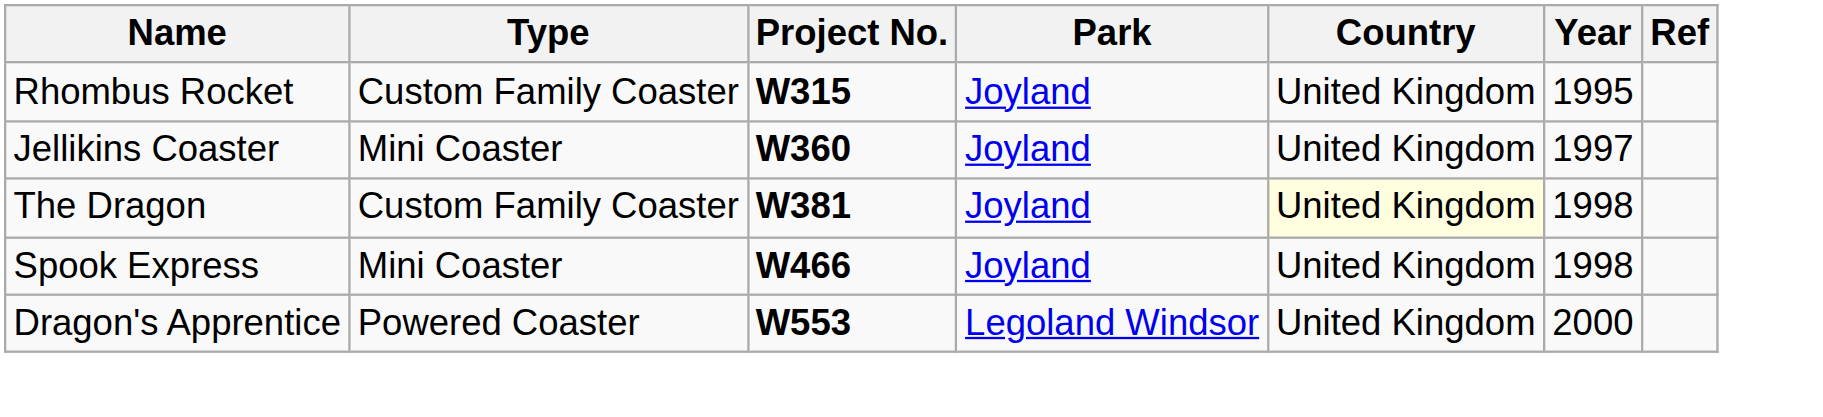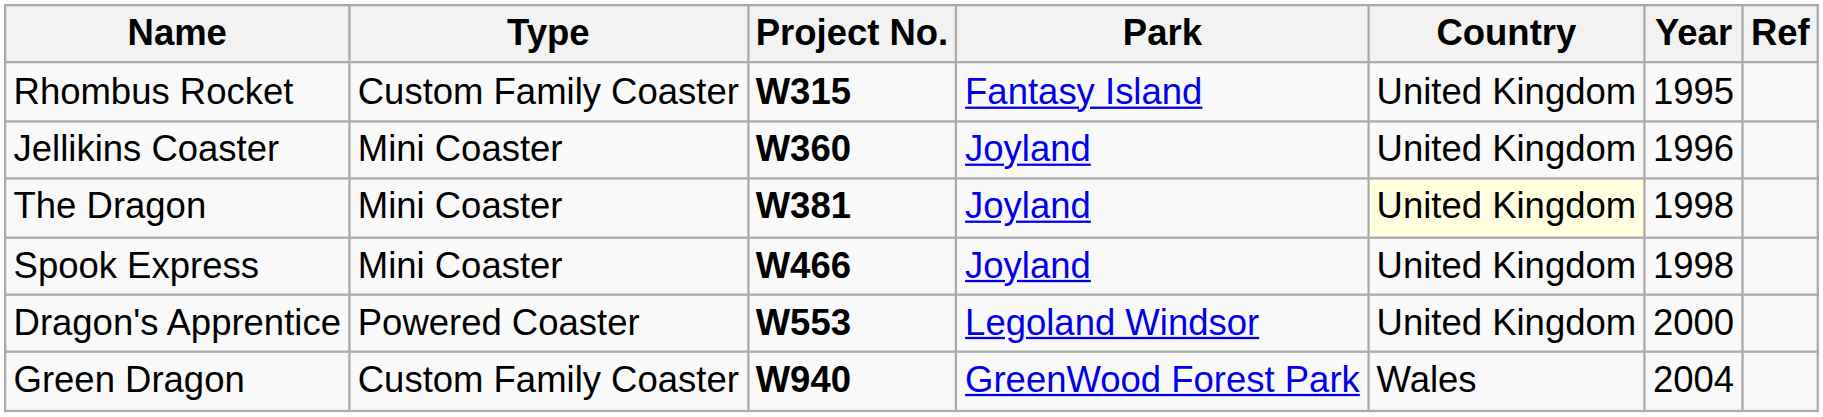 <table class="wikitable">
 <tr>
 <th>Name</th>
 <th>Type</th>
 <th>Project No.</th>
 <th>Park</th>
 <th>Country</th>
 <th>Year</th>
 <th>Ref</th>
 </tr>
 <tr>
 <td>Rhombus Rocket</td>
 <td>Custom Family Coaster</td>
 <td><strong>W315</strong></td>
-<td><a href='#'>Joyland</a></td>
+<td><a href='#'>Fantasy Island</a></td>
 <td> United Kingdom</td>
 <td>1995</td>
 <td></td>
 </tr>
 <tr>
 <td>Jellikins Coaster</td>
 <td>Mini Coaster</td>
 <td><strong>W360</strong></td>
 <td><a href='#'>Joyland</a></td>
 <td> United Kingdom</td>
-<td>1997</td>
+<td>1996</td>
 <td></td>
 </tr>
 <tr>
 <td>The Dragon</td>
-<td>Custom Family Coaster</td>
+<td>Mini Coaster</td>
 <td><strong>W381</strong></td>
 <td><a href='#'>Joyland</a></td>
 <td style="background: lightyellow;"> United Kingdom</td>
 <td>1998</td>
 <td></td>
 </tr>
 <tr>
 <td>Spook Express</td>
 <td>Mini Coaster</td>
 <td><strong>W466</strong></td>
 <td><a href='#'>Joyland</a></td>
 <td> United Kingdom</td>
 <td>1998</td>
 <td> </td>
 </tr>
 <tr>
 <td>Dragon's Apprentice</td>
 <td>Powered Coaster</td>
 <td><strong>W553</strong></td>
 <td><a href='#'>Legoland Windsor</a></td>
 <td> United Kingdom</td>
 <td>2000</td>
 <td></td>
 </tr>
+<tr>
+<td>Green Dragon</td>
+<td>Custom Family Coaster</td>
+<td><strong>W940</strong></td>
+<td><a href='#'>GreenWood Forest Park</a></td>
+<td> Wales</td>
+<td>2004</td>
+<td> </td>
+</tr>
 </table>
